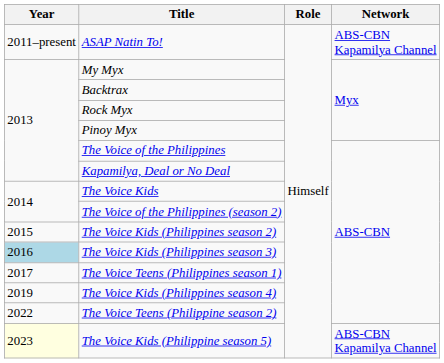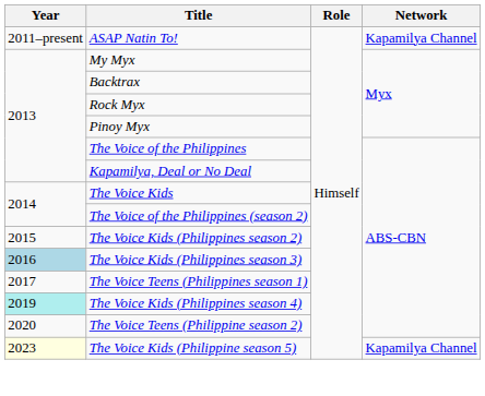 <table class="wikitable sortable">
 <tr>
 <th>Year</th>
 <th>Title</th>
 <th>Role</th>
 <th class="unsortable">Network</th>
 </tr>
 <tr>
 <td>2011–present</td>
 <td><em><a href='#'>ASAP Natin To!</a></em></td>
 <td rowspan="15">Himself</td>
-<td><a href='#'>ABS-CBN</a><br><a href='#'>Kapamilya Channel</a></td>
+<td><a href='#'>Kapamilya Channel</a></td>
 </tr>
 <tr>
 <td rowspan=6>2013</td>
 <td><em>My Myx</em></td>
 <td rowspan="4"><a href='#'>Myx</a></td>
 </tr>
 <tr>
 <td><em>Backtrax</em></td>
 </tr>
 <tr>
 <td><em>Rock Myx</em></td>
 </tr>
 <tr>
 <td><em>Pinoy Myx</em></td>
 </tr>
 <tr>
 <td><em><a href='#'>The Voice of the Philippines</a></em></td>
 <td rowspan="9"><a href='#'>ABS-CBN</a></td>
 </tr>
 <tr>
 <td><em><a href='#'>Kapamilya, Deal or No Deal</a></em></td>
 </tr>
 <tr>
 <td rowspan=2>2014</td>
 <td><em><a href='#'>The Voice Kids</a></em></td>
 </tr>
 <tr>
 <td><em><a href='#'>The Voice of the Philippines (season 2)</a></em></td>
 </tr>
 <tr>
 <td>2015</td>
 <td><em><a href='#'>The Voice Kids (Philippines season 2)</a></em></td>
 </tr>
 <tr>
 <td style="background: lightblue;">2016</td>
 <td><em><a href='#'>The Voice Kids (Philippines season 3)</a></em></td>
 </tr>
 <tr>
 <td>2017</td>
 <td><em><a href='#'>The Voice Teens (Philippines season 1)</a></em></td>
 </tr>
 <tr>
-<td>2019</td>
+<td style="background: paleturquoise;">2019</td>
 <td><em><a href='#'>The Voice Kids (Philippines season 4)</a></em></td>
 </tr>
 <tr>
-<td>2022</td>
+<td>2020</td>
 <td><em><a href='#'>The Voice Teens (Philippine season 2)</a></em></td>
 </tr>
 <tr>
 <td style="background: lightyellow;">2023</td>
 <td><em><a href='#'>The Voice Kids (Philippine season 5)</a></em></td>
-<td><a href='#'>ABS-CBN</a><br><a href='#'>Kapamilya Channel</a></td>
+<td><a href='#'>Kapamilya Channel</a></td>
 </tr>
 </table>
